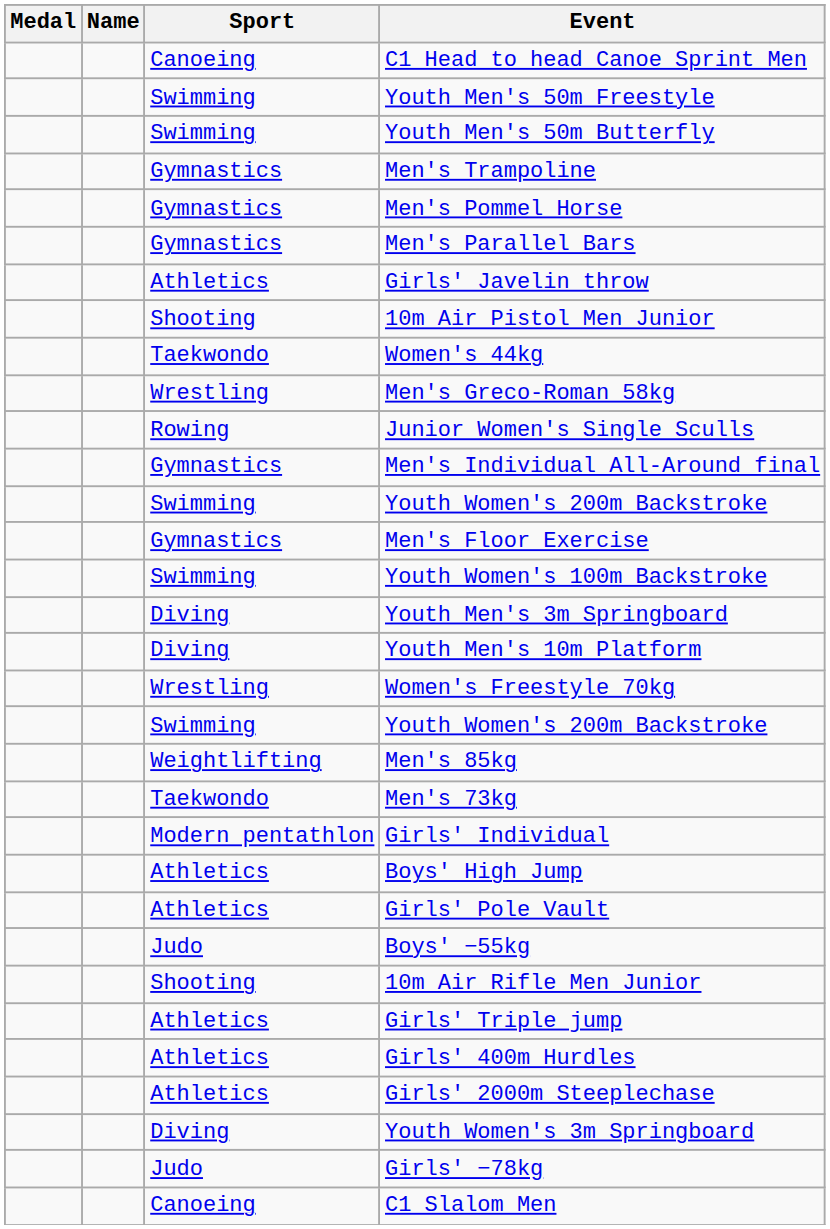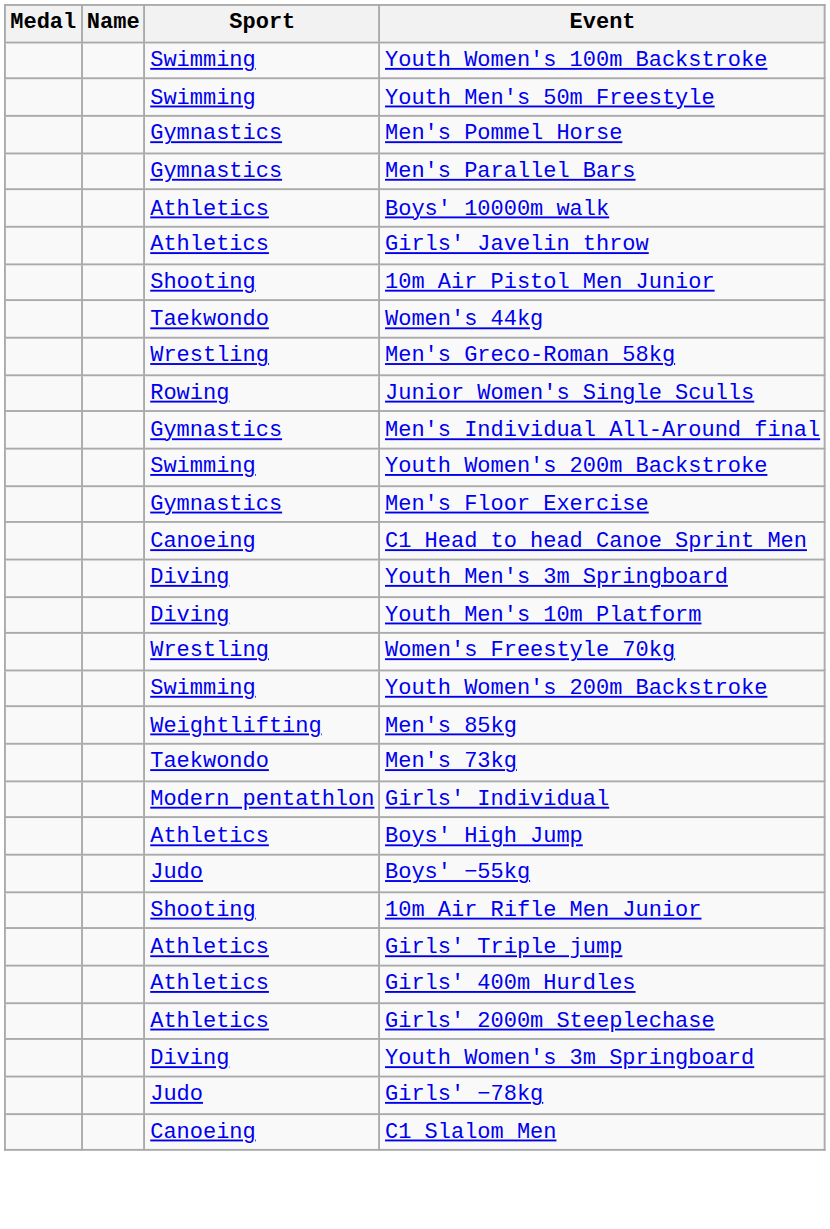 <table class="wikitable sortable" style="font-size:90%">
 <tr>
 <th>Medal</th>
 <th>Name</th>
 <th>Sport</th>
 <th>Event</th>
 </tr>
 <tr>
 <td></td>
 <td></td>
-<td><a href='#'>Canoeing</a></td>
-<td><a href='#'>C1 Head to head Canoe Sprint Men</a></td>
+<td><a href='#'>Swimming</a></td>
+<td><a href='#'>Youth Women's 100m Backstroke</a></td>
 </tr>
 <tr>
 <td></td>
 <td></td>
 <td><a href='#'>Swimming</a></td>
 <td><a href='#'>Youth Men's 50m Freestyle</a></td>
-</tr>
-<tr>
-<td></td>
-<td></td>
-<td><a href='#'>Swimming</a></td>
-<td><a href='#'>Youth Men's 50m Butterfly</a></td>
-</tr>
-<tr>
-<td></td>
-<td></td>
-<td><a href='#'>Gymnastics</a></td>
-<td><a href='#'>Men's Trampoline</a></td>
 </tr>
 <tr>
 <td></td>
 <td></td>
 <td><a href='#'>Gymnastics</a></td>
 <td><a href='#'>Men's Pommel Horse</a></td>
 </tr>
 <tr>
 <td></td>
 <td></td>
 <td><a href='#'>Gymnastics</a></td>
 <td><a href='#'>Men's Parallel Bars</a></td>
+</tr>
+<tr>
+<td></td>
+<td></td>
+<td><a href='#'>Athletics</a></td>
+<td><a href='#'>Boys' 10000m walk</a></td>
 </tr>
 <tr>
 <td></td>
 <td></td>
 <td><a href='#'>Athletics</a></td>
 <td><a href='#'>Girls' Javelin throw</a></td>
 </tr>
 <tr>
 <td></td>
 <td></td>
 <td><a href='#'>Shooting</a></td>
 <td><a href='#'>10m Air Pistol Men Junior</a></td>
 </tr>
 <tr>
 <td></td>
 <td></td>
 <td><a href='#'>Taekwondo</a></td>
 <td><a href='#'>Women's 44kg</a></td>
 </tr>
 <tr>
 <td></td>
 <td></td>
 <td><a href='#'>Wrestling</a></td>
 <td><a href='#'>Men's Greco-Roman 58kg</a></td>
 </tr>
 <tr>
 <td></td>
 <td></td>
 <td><a href='#'>Rowing</a></td>
 <td><a href='#'>Junior Women's Single Sculls</a></td>
 </tr>
 <tr>
 <td></td>
 <td></td>
 <td><a href='#'>Gymnastics</a></td>
 <td><a href='#'>Men's Individual All-Around final</a></td>
 </tr>
 <tr>
 <td></td>
 <td></td>
 <td><a href='#'>Swimming</a></td>
 <td><a href='#'>Youth Women's 200m Backstroke</a></td>
 </tr>
 <tr>
 <td></td>
 <td></td>
 <td><a href='#'>Gymnastics</a></td>
 <td><a href='#'>Men's Floor Exercise</a></td>
 </tr>
 <tr>
 <td></td>
 <td></td>
-<td><a href='#'>Swimming</a></td>
-<td><a href='#'>Youth Women's 100m Backstroke</a></td>
+<td><a href='#'>Canoeing</a></td>
+<td><a href='#'>C1 Head to head Canoe Sprint Men</a></td>
 </tr>
 <tr>
 <td></td>
 <td></td>
 <td><a href='#'>Diving</a></td>
 <td><a href='#'>Youth Men's 3m Springboard</a></td>
 </tr>
 <tr>
 <td></td>
 <td></td>
 <td><a href='#'>Diving</a></td>
 <td><a href='#'>Youth Men's 10m Platform</a></td>
 </tr>
 <tr>
 <td></td>
 <td></td>
 <td><a href='#'>Wrestling</a></td>
 <td><a href='#'>Women's Freestyle 70kg</a></td>
 </tr>
 <tr>
 <td></td>
 <td></td>
 <td><a href='#'>Swimming</a></td>
 <td><a href='#'>Youth Women's 200m Backstroke</a></td>
 </tr>
 <tr>
 <td></td>
 <td></td>
 <td><a href='#'>Weightlifting</a></td>
 <td><a href='#'>Men's 85kg</a></td>
 </tr>
 <tr>
 <td></td>
 <td></td>
 <td><a href='#'>Taekwondo</a></td>
 <td><a href='#'>Men's 73kg</a></td>
 </tr>
 <tr>
 <td></td>
 <td></td>
 <td><a href='#'>Modern pentathlon</a></td>
 <td><a href='#'>Girls' Individual</a></td>
 </tr>
 <tr>
 <td></td>
 <td></td>
 <td><a href='#'>Athletics</a></td>
 <td><a href='#'>Boys' High Jump</a></td>
 </tr>
 <tr>
 <td></td>
 <td></td>
-<td><a href='#'>Athletics</a></td>
-<td><a href='#'>Girls' Pole Vault</a></td>
-</tr>
-<tr>
-<td></td>
-<td></td>
 <td><a href='#'>Judo</a></td>
 <td><a href='#'>Boys' −55kg</a></td>
 </tr>
 <tr>
 <td></td>
 <td></td>
 <td><a href='#'>Shooting</a></td>
 <td><a href='#'>10m Air Rifle Men Junior</a></td>
 </tr>
 <tr>
 <td></td>
 <td></td>
 <td><a href='#'>Athletics</a></td>
 <td><a href='#'>Girls' Triple jump</a></td>
 </tr>
 <tr>
 <td></td>
 <td></td>
 <td><a href='#'>Athletics</a></td>
 <td><a href='#'>Girls' 400m Hurdles</a></td>
 </tr>
 <tr>
 <td></td>
 <td></td>
 <td><a href='#'>Athletics</a></td>
 <td><a href='#'>Girls' 2000m Steeplechase</a></td>
 </tr>
 <tr>
 <td></td>
 <td></td>
 <td><a href='#'>Diving</a></td>
 <td><a href='#'>Youth Women's 3m Springboard</a></td>
 </tr>
 <tr>
 <td></td>
 <td></td>
 <td><a href='#'>Judo</a></td>
 <td><a href='#'>Girls' −78kg</a></td>
 </tr>
 <tr>
 <td></td>
 <td></td>
 <td><a href='#'>Canoeing</a></td>
 <td><a href='#'>C1 Slalom Men</a></td>
 </tr>
 </table>
